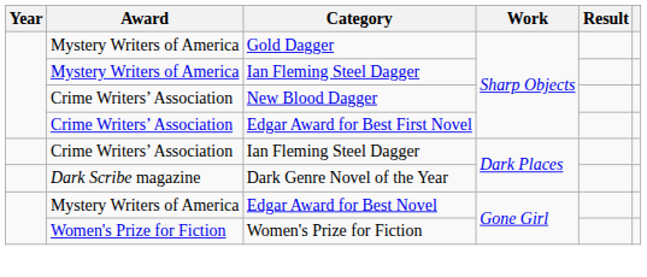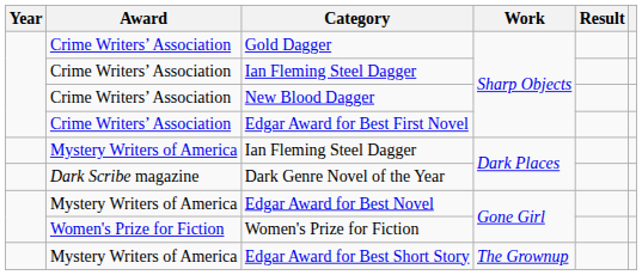 <table class="wikitable sortable plainrowheaders">
 <tr>
 <th scope="col">Year</th>
 <th scope="col">Award</th>
 <th scope="col">Category</th>
 <th scope="col">Work</th>
 <th scope="col">Result</th>
 <th scope="col" class="unsortable"></th>
 </tr>
 <tr>
 <td rowspan=4></td>
-<td>Mystery Writers of America</td>
+<td><a href='#'>Crime Writers’ Association</a></td>
 <td><a href='#'>Gold Dagger</a></td>
 <td rowspan=4><em><a href='#'>Sharp Objects</a></em></td>
 <td></td>
 <td></td>
 </tr>
 <tr>
-<td><a href='#'>Mystery Writers of America</a></td>
+<td>Crime Writers’ Association</td>
 <td><a href='#'>Ian Fleming Steel Dagger</a></td>
 <td></td>
 <td></td>
 </tr>
 <tr>
 <td>Crime Writers’ Association</td>
 <td><a href='#'>New Blood Dagger</a></td>
 <td></td>
 <td></td>
 </tr>
 <tr>
 <td><a href='#'>Crime Writers’ Association</a></td>
 <td><a href='#'>Edgar Award for Best First Novel</a></td>
 <td></td>
 <td></td>
 </tr>
 <tr>
 <td></td>
-<td>Crime Writers’ Association</td>
+<td><a href='#'>Mystery Writers of America</a></td>
 <td>Ian Fleming Steel Dagger</td>
 <td rowspan=2><em><a href='#'>Dark Places</a></em></td>
 <td></td>
 <td></td>
 </tr>
 <tr>
 <td></td>
 <td><em>Dark Scribe</em> magazine</td>
 <td>Dark Genre Novel of the Year</td>
 <td></td>
 <td></td>
 </tr>
 <tr>
 <td rowspan=2></td>
 <td>Mystery Writers of America</td>
 <td><a href='#'>Edgar Award for Best Novel</a></td>
 <td rowspan=2><em><a href='#'>Gone Girl</a></em></td>
 <td></td>
 <td></td>
 </tr>
 <tr>
 <td><a href='#'>Women's Prize for Fiction</a></td>
 <td>Women's Prize for Fiction</td>
 <td></td>
 <td></td>
 </tr>
+<tr>
+<td></td>
+<td>Mystery Writers of America</td>
+<td><a href='#'>Edgar Award for Best Short Story</a></td>
+<td><em><a href='#'>The Grownup</a></em></td>
+<td></td>
+<td></td>
+</tr>
 </table>
